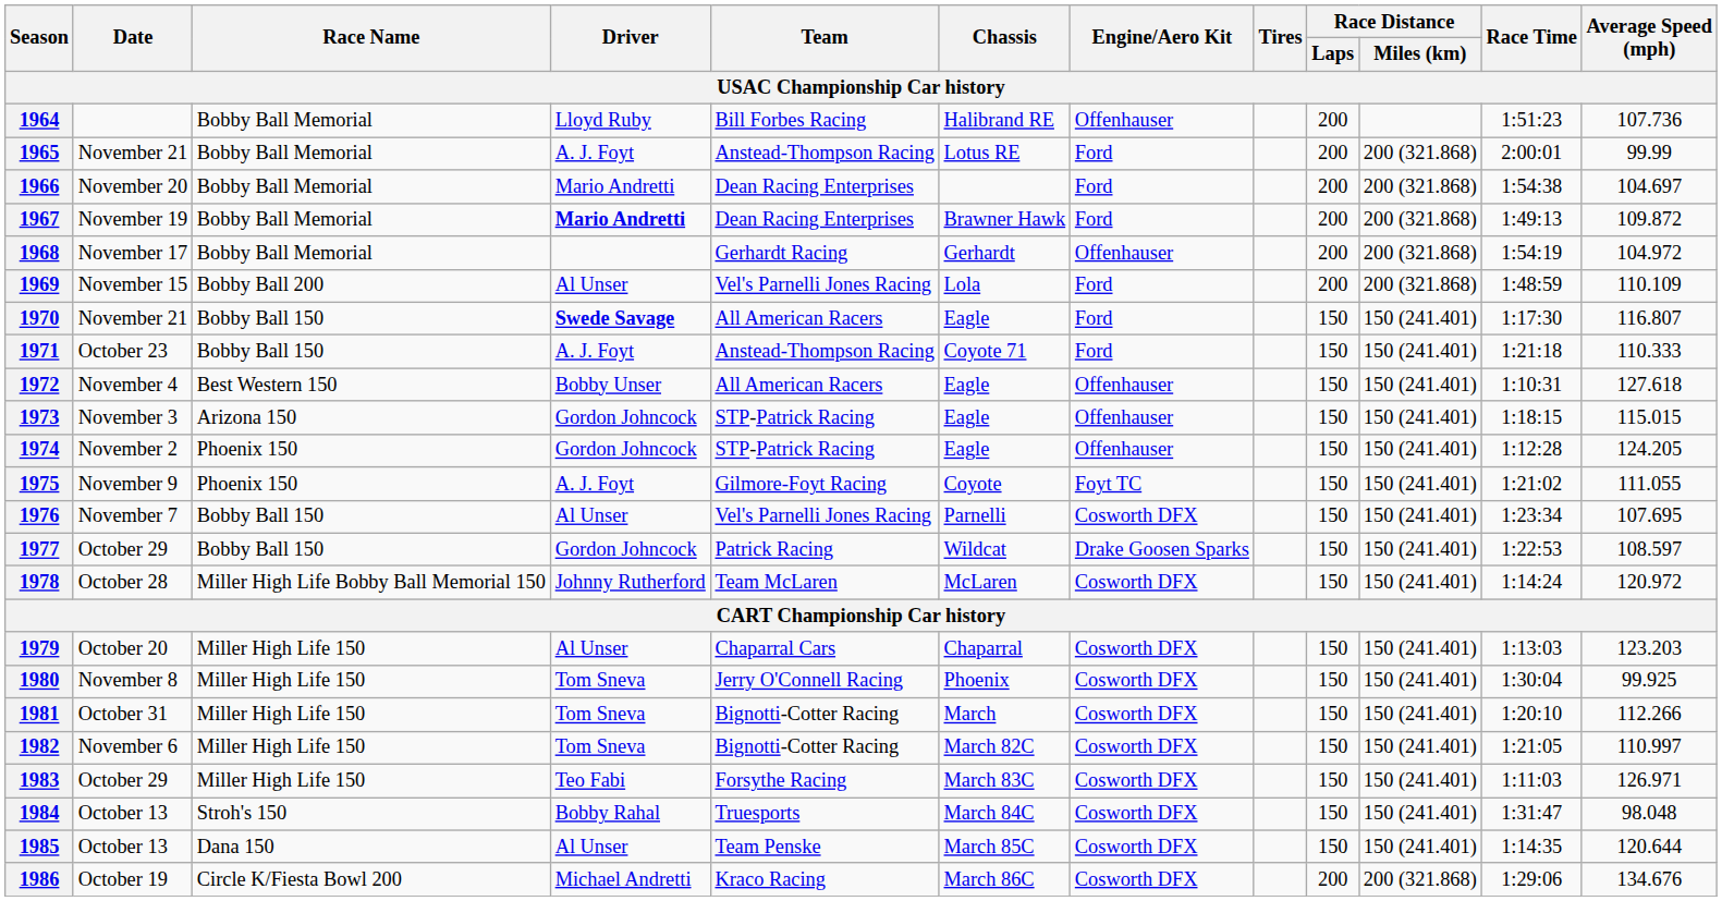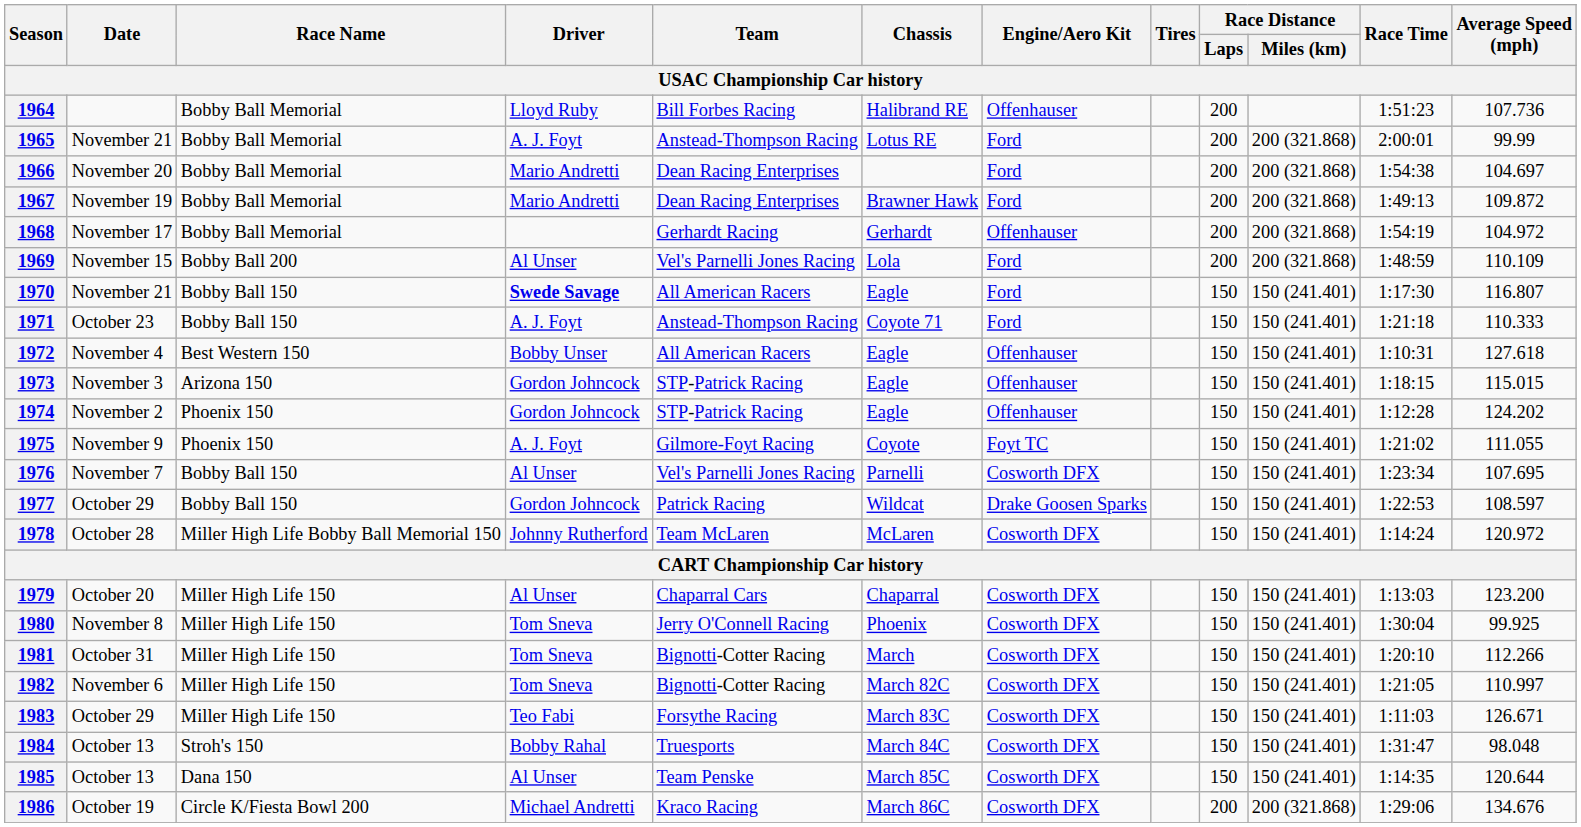 <table class="wikitable" style="font-size: 85%;">
 <tr>
 <th rowspan="2">Season</th>
 <th rowspan="2">Date</th>
 <th rowspan="2">Race Name</th>
 <th rowspan="2">Driver</th>
 <th rowspan="2">Team</th>
 <th rowspan="2">Chassis</th>
 <th rowspan="2">Engine/Aero Kit</th>
 <th rowspan="2">Tires</th>
 <th colspan="2">Race Distance</th>
 <th rowspan="2">Race Time</th>
 <th rowspan="2">Average Speed<br>(mph)</th>
 </tr>
 <tr>
 <th>Laps</th>
 <th>Miles (km)</th>
 </tr>
 <tr>
 <th colspan=12>USAC Championship Car history</th>
 </tr>
 <tr>
 <th><a href='#'>1964</a></th>
 <td></td>
 <td>Bobby Ball Memorial</td>
 <td> <a href='#'>Lloyd Ruby</a></td>
 <td><a href='#'>Bill Forbes Racing</a></td>
 <td><a href='#'>Halibrand RE</a></td>
 <td><a href='#'>Offenhauser</a></td>
 <td align="center"></td>
 <td align="center">200</td>
 <td align="center"></td>
 <td align="center">1:51:23</td>
 <td align="center">107.736</td>
 </tr>
 <tr>
 <th><a href='#'>1965</a></th>
 <td>November 21</td>
 <td>Bobby Ball Memorial</td>
 <td> <a href='#'>A. J. Foyt</a></td>
 <td><a href='#'>Anstead-Thompson Racing</a></td>
 <td><a href='#'>Lotus RE</a></td>
 <td><a href='#'>Ford</a></td>
 <td align="center"></td>
 <td align="center">200</td>
 <td align="center">200 (321.868)</td>
 <td align="center">2:00:01</td>
 <td align="center">99.99</td>
 </tr>
 <tr>
 <th><a href='#'>1966</a></th>
 <td>November 20</td>
 <td>Bobby Ball Memorial</td>
 <td> <a href='#'>Mario Andretti</a></td>
 <td><a href='#'>Dean Racing Enterprises</a></td>
 <td></td>
 <td><a href='#'>Ford</a></td>
 <td align="center"></td>
 <td align="center">200</td>
 <td align="center">200 (321.868)</td>
 <td align="center">1:54:38</td>
 <td align="center">104.697</td>
 </tr>
 <tr>
 <th><a href='#'>1967</a></th>
 <td>November 19</td>
 <td>Bobby Ball Memorial</td>
-<td><strong> <a href='#'>Mario Andretti</a></strong></td>
+<td> <a href='#'>Mario Andretti</a></td>
 <td><a href='#'>Dean Racing Enterprises</a></td>
 <td><a href='#'>Brawner Hawk</a></td>
 <td><a href='#'>Ford</a></td>
 <td align="center"></td>
 <td align="center">200</td>
 <td align="center">200 (321.868)</td>
 <td align="center">1:49:13</td>
 <td align="center">109.872</td>
 </tr>
 <tr>
 <th><a href='#'>1968</a></th>
 <td>November 17</td>
 <td>Bobby Ball Memorial</td>
 <td></td>
 <td><a href='#'>Gerhardt Racing</a></td>
 <td><a href='#'>Gerhardt</a></td>
 <td><a href='#'>Offenhauser</a></td>
 <td align="center"></td>
 <td align="center">200</td>
 <td align="center">200 (321.868)</td>
 <td align="center">1:54:19</td>
 <td align="center">104.972</td>
 </tr>
 <tr>
 <th><a href='#'>1969</a></th>
 <td>November 15</td>
 <td>Bobby Ball 200</td>
 <td> <a href='#'>Al Unser</a></td>
 <td><a href='#'>Vel's Parnelli Jones Racing</a></td>
 <td><a href='#'>Lola</a></td>
 <td><a href='#'>Ford</a></td>
 <td align="center"></td>
 <td align="center">200</td>
 <td align="center">200 (321.868)</td>
 <td align="center">1:48:59</td>
 <td align="center">110.109</td>
 </tr>
 <tr>
 <th><a href='#'>1970</a></th>
 <td>November 21</td>
 <td>Bobby Ball 150</td>
 <td> <strong><a href='#'>Swede Savage</a></strong></td>
 <td><a href='#'>All American Racers</a></td>
 <td><a href='#'>Eagle</a></td>
 <td><a href='#'>Ford</a></td>
 <td align="center"></td>
 <td align="center">150</td>
 <td align="center">150 (241.401)</td>
 <td align="center">1:17:30</td>
 <td align="center">116.807</td>
 </tr>
 <tr>
 <th><a href='#'>1971</a></th>
 <td>October 23</td>
 <td>Bobby Ball 150</td>
 <td> <a href='#'>A. J. Foyt</a></td>
 <td><a href='#'>Anstead-Thompson Racing</a></td>
 <td><a href='#'>Coyote 71</a></td>
 <td><a href='#'>Ford</a></td>
 <td align="center"></td>
 <td align="center">150</td>
 <td align="center">150 (241.401)</td>
 <td align="center">1:21:18</td>
 <td align="center">110.333</td>
 </tr>
 <tr>
 <th><a href='#'>1972</a></th>
 <td>November 4</td>
 <td>Best Western 150</td>
 <td> <a href='#'>Bobby Unser</a></td>
 <td><a href='#'>All American Racers</a></td>
 <td><a href='#'>Eagle</a></td>
 <td><a href='#'>Offenhauser</a></td>
 <td align="center"></td>
 <td align="center">150</td>
 <td align="center">150 (241.401)</td>
 <td align="center">1:10:31</td>
 <td align="center">127.618</td>
 </tr>
 <tr>
 <th><a href='#'>1973</a></th>
 <td>November 3</td>
 <td>Arizona 150</td>
 <td> <a href='#'>Gordon Johncock</a></td>
 <td><a href='#'>STP</a>-<a href='#'>Patrick Racing</a></td>
 <td><a href='#'>Eagle</a></td>
 <td><a href='#'>Offenhauser</a></td>
 <td align="center"></td>
 <td align="center">150</td>
 <td align="center">150 (241.401)</td>
 <td align="center">1:18:15</td>
 <td align="center">115.015</td>
 </tr>
 <tr>
 <th><a href='#'>1974</a></th>
 <td>November 2</td>
 <td>Phoenix 150</td>
 <td> <a href='#'>Gordon Johncock</a></td>
 <td><a href='#'>STP</a>-<a href='#'>Patrick Racing</a></td>
 <td><a href='#'>Eagle</a></td>
 <td><a href='#'>Offenhauser</a></td>
 <td align="center"></td>
 <td align="center">150</td>
 <td align="center">150 (241.401)</td>
 <td align="center">1:12:28</td>
-<td align="center">124.205</td>
+<td align="center">124.202</td>
 </tr>
 <tr>
 <th><a href='#'>1975</a></th>
 <td>November 9</td>
 <td>Phoenix 150</td>
 <td> <a href='#'>A. J. Foyt</a></td>
 <td><a href='#'>Gilmore-Foyt Racing</a></td>
 <td><a href='#'>Coyote</a></td>
 <td><a href='#'>Foyt TC</a></td>
 <td align="center"></td>
 <td align="center">150</td>
 <td align="center">150 (241.401)</td>
 <td align="center">1:21:02</td>
 <td align="center">111.055</td>
 </tr>
 <tr>
 <th><a href='#'>1976</a></th>
 <td>November 7</td>
 <td>Bobby Ball 150</td>
 <td> <a href='#'>Al Unser</a></td>
 <td><a href='#'>Vel's Parnelli Jones Racing</a></td>
 <td><a href='#'>Parnelli</a></td>
 <td><a href='#'>Cosworth DFX</a></td>
 <td align="center"></td>
 <td align="center">150</td>
 <td align="center">150 (241.401)</td>
 <td align="center">1:23:34</td>
 <td align="center">107.695</td>
 </tr>
 <tr>
 <th><a href='#'>1977</a></th>
 <td>October 29</td>
 <td>Bobby Ball 150</td>
 <td> <a href='#'>Gordon Johncock</a></td>
 <td><a href='#'>Patrick Racing</a></td>
 <td><a href='#'>Wildcat</a></td>
 <td><a href='#'>Drake Goosen Sparks</a></td>
 <td align="center"></td>
 <td align="center">150</td>
 <td align="center">150 (241.401)</td>
 <td align="center">1:22:53</td>
 <td align="center">108.597</td>
 </tr>
 <tr>
 <th><a href='#'>1978</a></th>
 <td>October 28</td>
 <td>Miller High Life Bobby Ball Memorial 150</td>
 <td> <a href='#'>Johnny Rutherford</a></td>
 <td><a href='#'>Team McLaren</a></td>
 <td><a href='#'>McLaren</a></td>
 <td><a href='#'>Cosworth DFX</a></td>
 <td align="center"></td>
 <td align="center">150</td>
 <td align="center">150 (241.401)</td>
 <td align="center">1:14:24</td>
 <td align="center">120.972</td>
 </tr>
 <tr>
 <th colspan=12>CART Championship Car history</th>
 </tr>
 <tr>
 <th><a href='#'>1979</a></th>
 <td>October 20</td>
 <td>Miller High Life 150</td>
 <td> <a href='#'>Al Unser</a></td>
 <td><a href='#'>Chaparral Cars</a></td>
 <td><a href='#'>Chaparral</a></td>
 <td><a href='#'>Cosworth DFX</a></td>
 <td align="center"></td>
 <td align="center">150</td>
 <td align="center">150 (241.401)</td>
 <td align="center">1:13:03</td>
-<td align="center">123.203</td>
+<td align="center">123.200</td>
 </tr>
 <tr>
 <th><a href='#'>1980</a></th>
 <td>November 8</td>
 <td>Miller High Life 150</td>
 <td> <a href='#'>Tom Sneva</a></td>
 <td><a href='#'>Jerry O'Connell Racing</a></td>
 <td><a href='#'>Phoenix</a></td>
 <td><a href='#'>Cosworth DFX</a></td>
 <td align="center"></td>
 <td align="center">150</td>
 <td align="center">150 (241.401)</td>
 <td align="center">1:30:04</td>
 <td align="center">99.925</td>
 </tr>
 <tr>
 <th><a href='#'>1981</a></th>
 <td>October 31</td>
 <td>Miller High Life 150</td>
 <td> <a href='#'>Tom Sneva</a></td>
 <td><a href='#'>Bignotti</a>-Cotter Racing</td>
 <td><a href='#'>March</a></td>
 <td><a href='#'>Cosworth DFX</a></td>
 <td align="center"></td>
 <td align="center">150</td>
 <td align="center">150 (241.401)</td>
 <td align="center">1:20:10</td>
 <td align="center">112.266</td>
 </tr>
 <tr>
 <th><a href='#'>1982</a></th>
 <td>November 6</td>
 <td>Miller High Life 150</td>
 <td> <a href='#'>Tom Sneva</a></td>
 <td><a href='#'>Bignotti</a>-Cotter Racing</td>
 <td><a href='#'>March 82C</a></td>
 <td><a href='#'>Cosworth DFX</a></td>
 <td align="center"></td>
 <td align="center">150</td>
 <td align="center">150 (241.401)</td>
 <td align="center">1:21:05</td>
 <td align="center">110.997</td>
 </tr>
 <tr>
 <th><a href='#'>1983</a></th>
 <td>October 29</td>
 <td>Miller High Life 150</td>
 <td> <a href='#'>Teo Fabi</a></td>
 <td><a href='#'>Forsythe Racing</a></td>
 <td><a href='#'>March 83C</a></td>
 <td><a href='#'>Cosworth DFX</a></td>
 <td align="center"></td>
 <td align="center">150</td>
 <td align="center">150 (241.401)</td>
 <td align="center">1:11:03</td>
-<td align="center">126.971</td>
+<td align="center">126.671</td>
 </tr>
 <tr>
 <th><a href='#'>1984</a></th>
 <td>October 13</td>
 <td>Stroh's 150</td>
 <td> <a href='#'>Bobby Rahal</a></td>
 <td><a href='#'>Truesports</a></td>
 <td><a href='#'>March 84C</a></td>
 <td><a href='#'>Cosworth DFX</a></td>
 <td align="center"></td>
 <td align="center">150</td>
 <td align="center">150 (241.401)</td>
 <td align="center">1:31:47</td>
 <td align="center">98.048</td>
 </tr>
 <tr>
 <th><a href='#'>1985</a></th>
 <td>October 13</td>
 <td>Dana 150</td>
 <td> <a href='#'>Al Unser</a></td>
 <td><a href='#'>Team Penske</a></td>
 <td><a href='#'>March 85C</a></td>
 <td><a href='#'>Cosworth DFX</a></td>
 <td align="center"></td>
 <td align="center">150</td>
 <td align="center">150 (241.401)</td>
 <td align="center">1:14:35</td>
 <td align="center">120.644</td>
 </tr>
 <tr>
 <th><a href='#'>1986</a></th>
 <td>October 19</td>
 <td>Circle K/Fiesta Bowl 200</td>
 <td> <a href='#'>Michael Andretti</a></td>
 <td><a href='#'>Kraco Racing</a></td>
 <td><a href='#'>March 86C</a></td>
 <td><a href='#'>Cosworth DFX</a></td>
 <td align="center"></td>
 <td align="center">200</td>
 <td align="center">200 (321.868)</td>
 <td align="center">1:29:06</td>
 <td align="center">134.676</td>
 </tr>
 </table>
